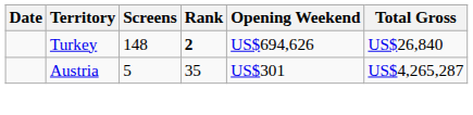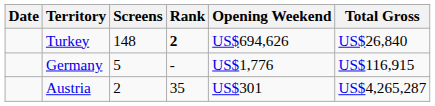 <table class="wikitable sortable" align="center" style="margin:auto;">
 <tr>
 <th>Date</th>
 <th>Territory</th>
 <th>Screens</th>
 <th>Rank</th>
 <th>Opening Weekend</th>
 <th>Total Gross</th>
 </tr>
 <tr>
 <td></td>
 <td><a href='#'>Turkey</a></td>
 <td>148</td>
 <td><strong>2</strong></td>
 <td><a href='#'>US$</a>694,626</td>
 <td><a href='#'>US$</a>26,840</td>
 </tr>
 <tr>
 <td></td>
+<td><a href='#'>Germany</a></td>
+<td>5</td>
+<td>-</td>
+<td><a href='#'>US$</a>1,776</td>
+<td><a href='#'>US$</a>116,915</td>
+</tr>
+<tr>
+<td></td>
 <td><a href='#'>Austria</a></td>
-<td>5</td>
+<td>2</td>
 <td>35</td>
 <td><a href='#'>US$</a>301</td>
 <td><a href='#'>US$</a>4,265,287</td>
 </tr>
 </table>
